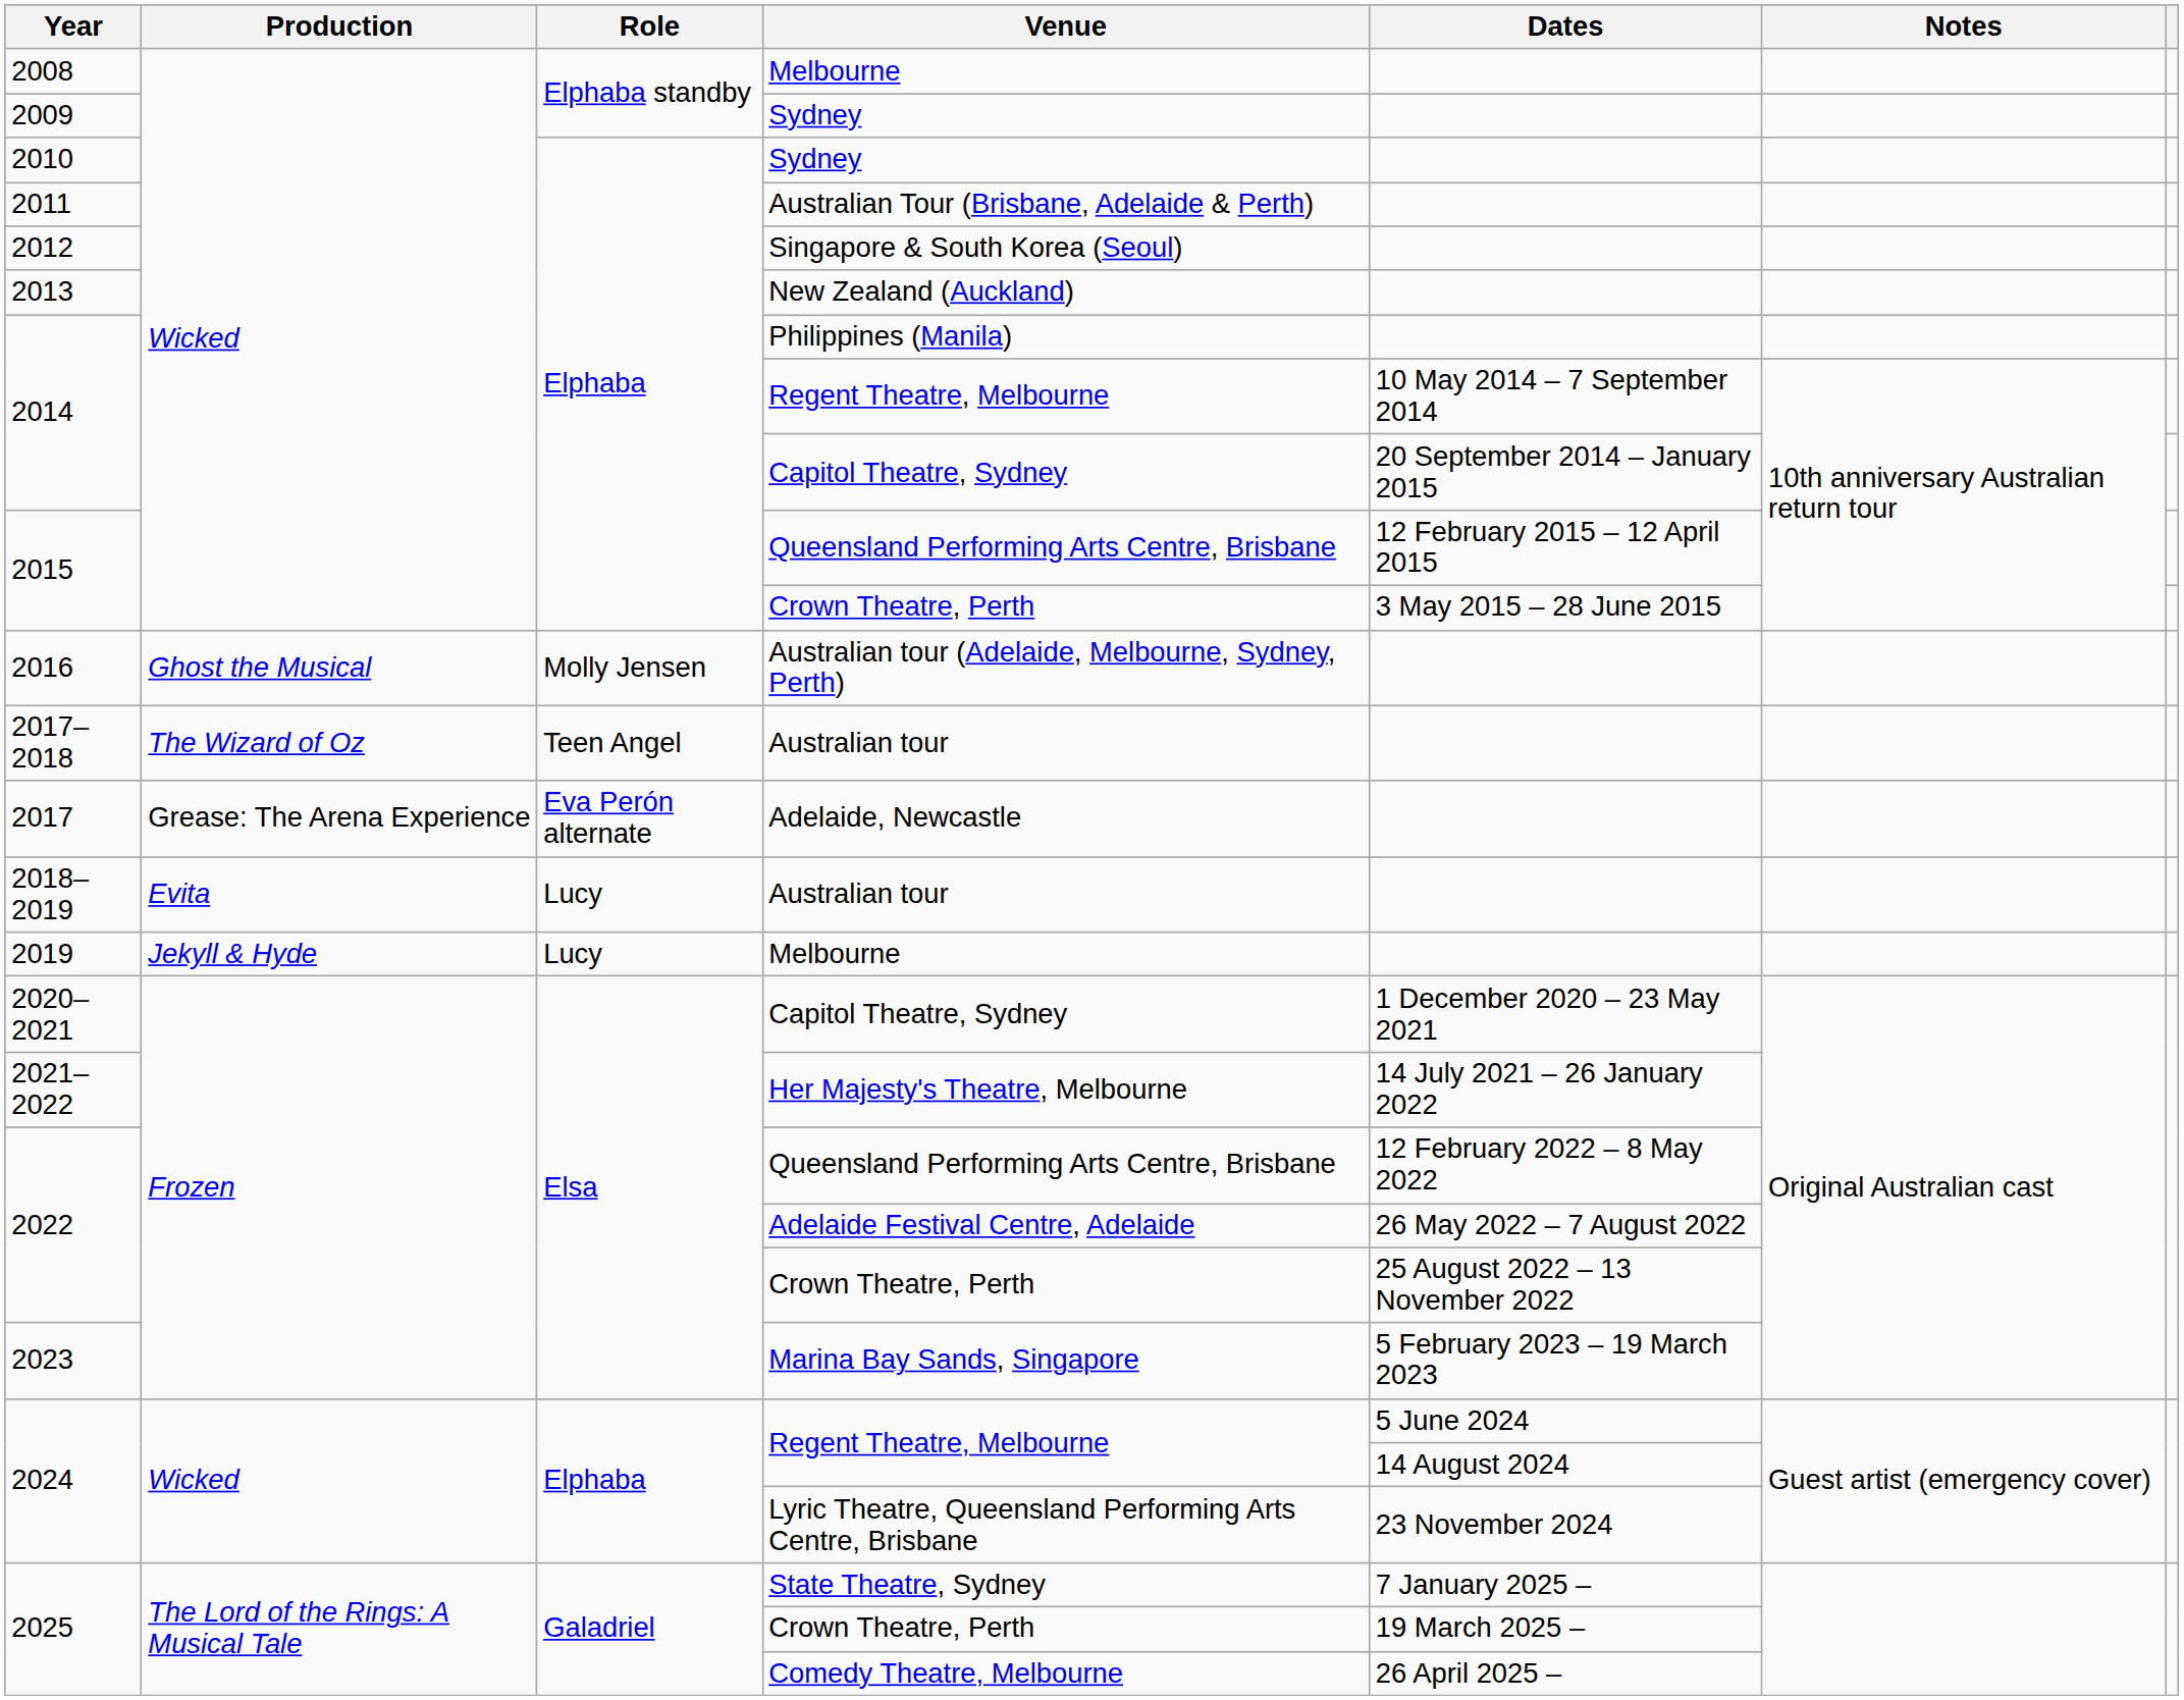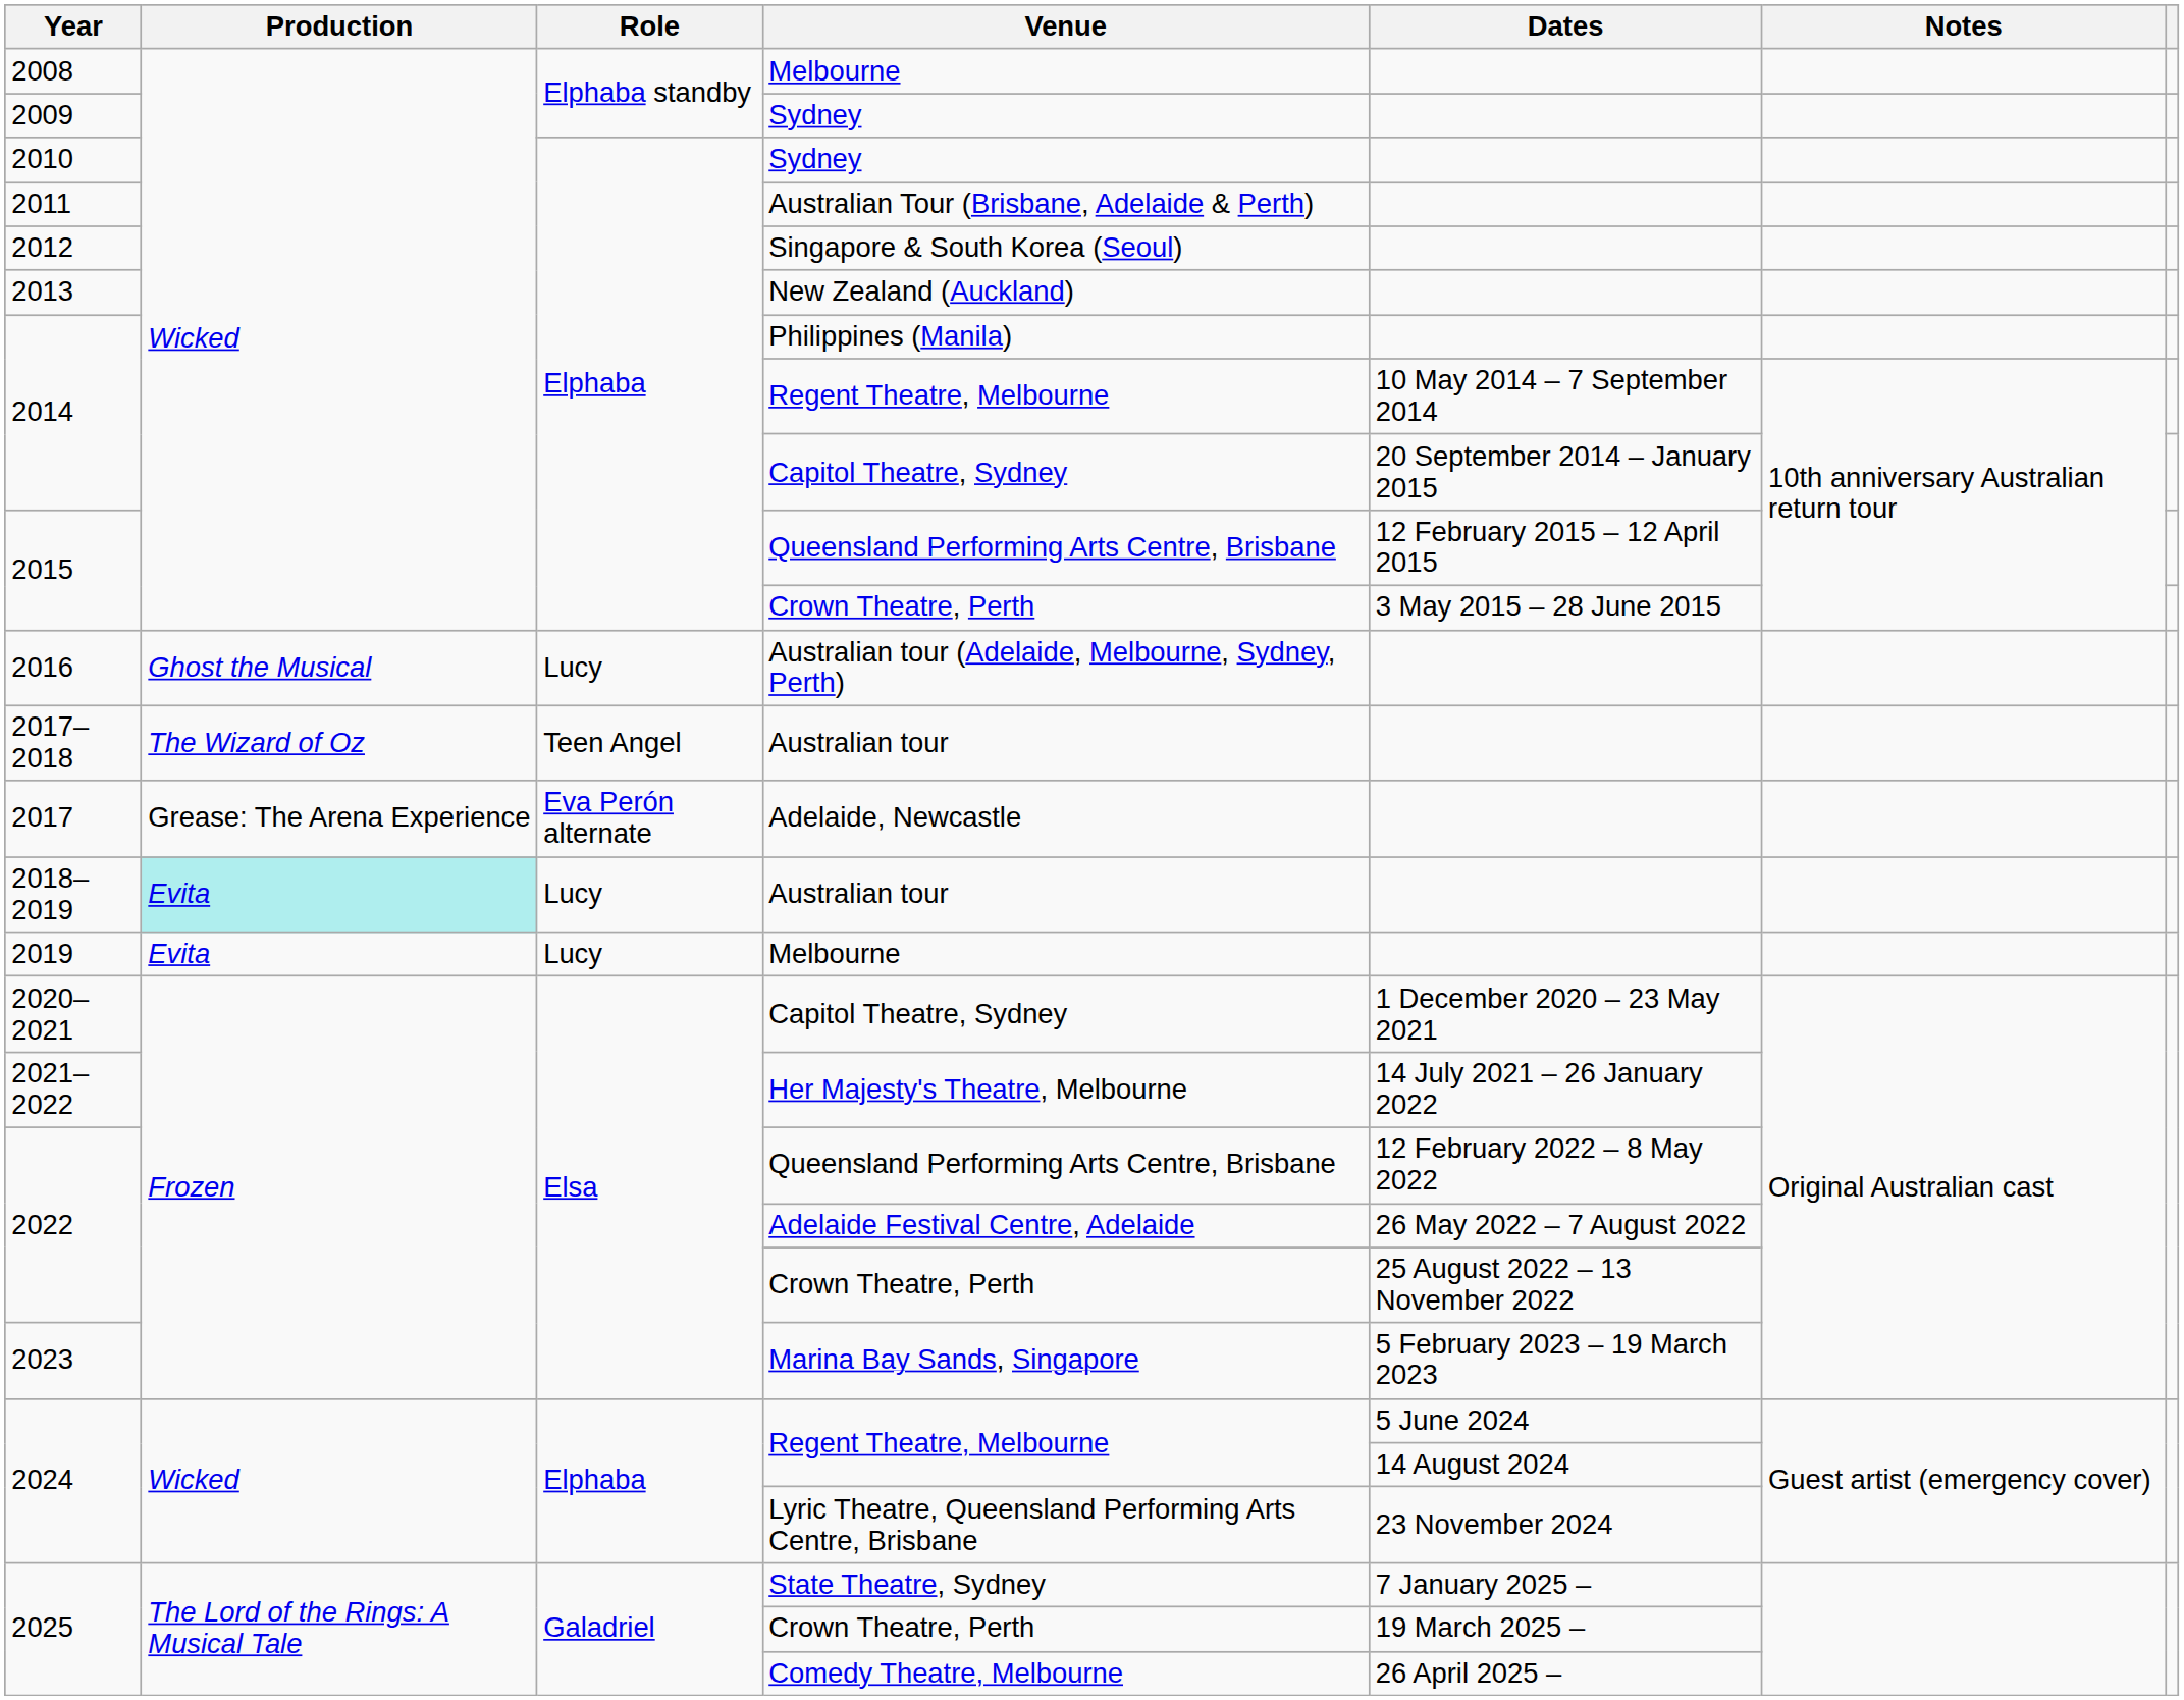 <table class="wikitable sortable">
 <tr>
 <th>Year</th>
 <th>Production</th>
 <th>Role</th>
 <th>Venue</th>
 <th>Dates</th>
 <th class="unsortable">Notes</th>
 <th></th>
 </tr>
 <tr>
 <td>2008</td>
 <td rowspan="11"><em><a href='#'>Wicked</a></em></td>
 <td rowspan="2"><a href='#'>Elphaba</a> standby</td>
 <td><a href='#'>Melbourne</a></td>
 <td></td>
 <td></td>
 <td></td>
 </tr>
 <tr>
 <td>2009</td>
 <td><a href='#'>Sydney</a></td>
 <td></td>
 <td></td>
 <td></td>
 </tr>
 <tr>
 <td>2010</td>
 <td rowspan="9"><a href='#'>Elphaba</a></td>
 <td><a href='#'>Sydney</a></td>
 <td></td>
 <td></td>
 <td></td>
 </tr>
 <tr>
 <td>2011</td>
 <td>Australian Tour (<a href='#'>Brisbane</a>, <a href='#'>Adelaide</a> & <a href='#'>Perth</a>)</td>
 <td></td>
 <td></td>
 <td></td>
 </tr>
 <tr>
 <td>2012</td>
 <td>Singapore & South Korea (<a href='#'>Seoul</a>)</td>
 <td></td>
 <td></td>
 <td></td>
 </tr>
 <tr>
 <td>2013</td>
 <td>New Zealand (<a href='#'>Auckland</a>)</td>
 <td></td>
 <td></td>
 <td></td>
 </tr>
 <tr>
 <td rowspan="3">2014</td>
 <td>Philippines (<a href='#'>Manila</a>)</td>
 <td></td>
 <td></td>
 <td></td>
 </tr>
 <tr>
 <td><a href='#'>Regent Theatre</a>, <a href='#'>Melbourne</a></td>
 <td>10 May 2014 – 7 September 2014</td>
 <td rowspan="4">10th anniversary Australian return tour</td>
 <td style="text-align:center;"></td>
 </tr>
 <tr>
 <td><a href='#'>Capitol Theatre</a>, <a href='#'>Sydney</a></td>
 <td>20 September 2014 – January 2015</td>
 <td style="text-align:center;"></td>
 </tr>
 <tr>
 <td rowspan="2">2015</td>
 <td><a href='#'>Queensland Performing Arts Centre</a>, <a href='#'>Brisbane</a></td>
 <td>12 February 2015 – 12 April 2015</td>
 <td style="text-align:center;"></td>
 </tr>
 <tr>
 <td><a href='#'>Crown Theatre</a>, <a href='#'>Perth</a></td>
 <td>3 May 2015  – 28 June 2015</td>
 <td style="text-align:center;"></td>
 </tr>
 <tr>
 <td>2016</td>
 <td><em><a href='#'>Ghost the Musical</a></em></td>
-<td>Molly Jensen</td>
+<td>Lucy</td>
 <td>Australian tour (<a href='#'>Adelaide</a>, <a href='#'>Melbourne</a>, <a href='#'>Sydney</a>, <a href='#'>Perth</a>)</td>
 <td></td>
 <td></td>
 <td></td>
 </tr>
 <tr>
 <td>2017–2018</td>
 <td><em><a href='#'>The Wizard of Oz</a></em></td>
 <td>Teen Angel</td>
 <td>Australian tour</td>
 <td></td>
 <td></td>
 <td></td>
 </tr>
 <tr>
 <td>2017</td>
 <td>Grease: The Arena Experience</td>
 <td><a href='#'>Eva Perón</a> alternate</td>
 <td>Adelaide, Newcastle</td>
 <td></td>
 <td></td>
 <td></td>
 </tr>
 <tr>
 <td>2018–2019</td>
-<td><a href='#'><em>Evita</em></a></td>
+<td style="background: paleturquoise;"><a href='#'><em>Evita</em></a></td>
 <td>Lucy</td>
 <td>Australian tour</td>
 <td></td>
 <td></td>
 <td></td>
 </tr>
 <tr>
 <td>2019</td>
-<td><em><a href='#'>Jekyll & Hyde</a></em></td>
+<td><a href='#'><em>Evita</em></a></td>
 <td>Lucy</td>
 <td>Melbourne</td>
 <td></td>
 <td></td>
 <td></td>
 </tr>
 <tr>
 <td>2020–2021</td>
 <td rowspan="6"><em><a href='#'>Frozen</a></em></td>
 <td rowspan="6"><a href='#'>Elsa</a></td>
 <td>Capitol Theatre, Sydney</td>
 <td>1 December 2020 – 23 May 2021</td>
 <td rowspan="6">Original Australian cast</td>
 <td style="text-align:center;" rowspan="6"></td>
 </tr>
 <tr>
 <td>2021–2022</td>
 <td><a href='#'>Her Majesty's Theatre</a>, Melbourne</td>
 <td>14 July 2021 – 26 January 2022</td>
 </tr>
 <tr>
 <td rowspan="3">2022</td>
 <td>Queensland Performing Arts Centre, Brisbane</td>
 <td>12 February 2022 – 8 May 2022</td>
 </tr>
 <tr>
 <td><a href='#'>Adelaide Festival Centre</a>, <a href='#'>Adelaide</a></td>
 <td>26 May 2022 – 7 August 2022</td>
 </tr>
 <tr>
 <td>Crown Theatre, Perth</td>
 <td>25 August 2022 – 13 November 2022</td>
 </tr>
 <tr>
 <td>2023</td>
 <td><a href='#'>Marina Bay Sands</a>, <a href='#'>Singapore</a></td>
 <td>5 February 2023 – 19 March 2023</td>
 </tr>
 <tr>
 <td rowspan="3">2024</td>
 <td rowspan="3"><em><a href='#'>Wicked</a></em></td>
 <td rowspan="3"><a href='#'>Elphaba</a></td>
 <td rowspan="2"><a href='#'>Regent Theatre, Melbourne</a></td>
 <td>5 June 2024</td>
 <td rowspan="3">Guest artist (emergency cover)</td>
 <td rowspan="3"></td>
 </tr>
 <tr>
 <td>14 August 2024</td>
 </tr>
 <tr>
 <td>Lyric Theatre, Queensland Performing Arts Centre, Brisbane</td>
 <td>23 November 2024</td>
 </tr>
 <tr>
 <td rowspan="3">2025</td>
 <td rowspan="3"><em><a href='#'>The Lord of the Rings: A Musical Tale</a></em></td>
 <td rowspan="3"><a href='#'>Galadriel</a></td>
 <td><a href='#'>State Theatre</a>, Sydney</td>
 <td>7 January 2025 –</td>
 <td rowspan="3"></td>
 <td style="text-align:center;" rowspan="3"></td>
 </tr>
 <tr>
 <td>Crown Theatre, Perth</td>
 <td>19 March 2025 –</td>
 </tr>
 <tr>
 <td><a href='#'>Comedy Theatre, Melbourne</a></td>
 <td>26 April 2025 –</td>
 </tr>
 </table>
